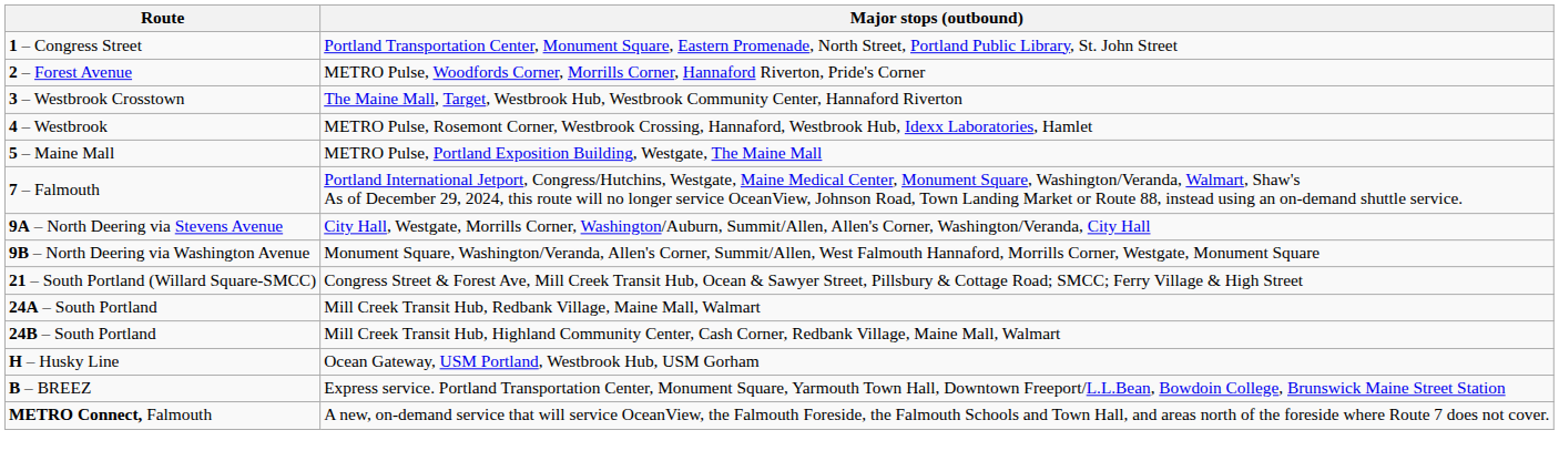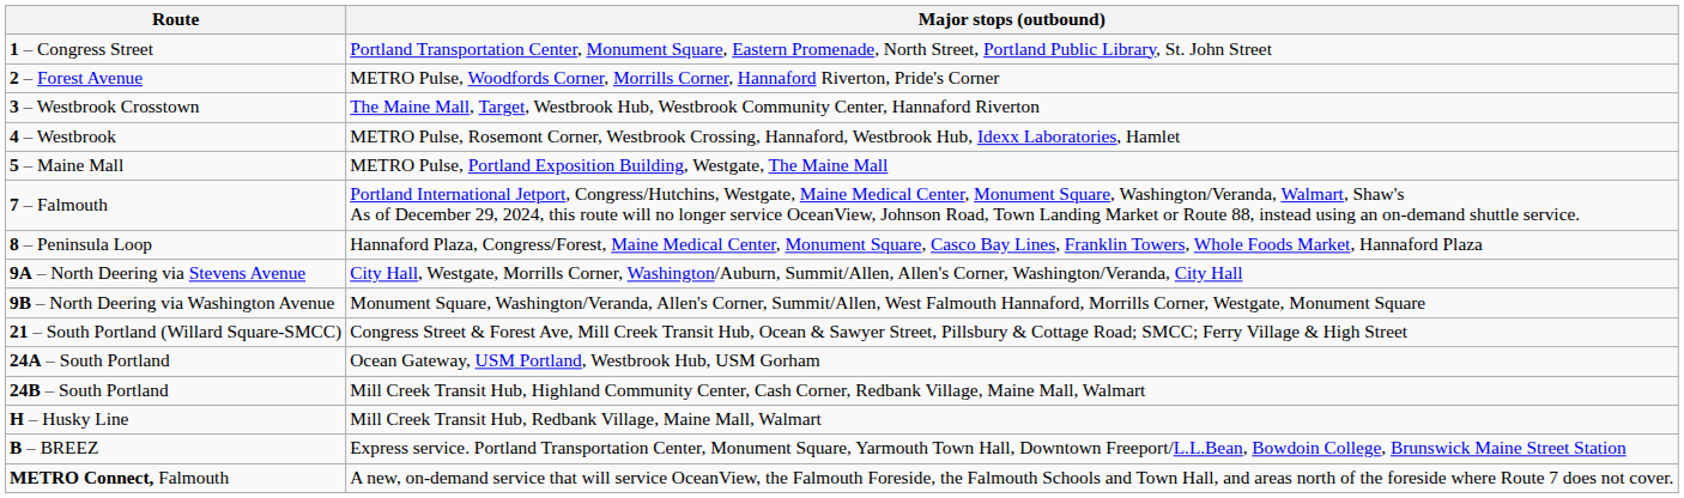 <table class="wikitable">
 <tr>
 <th>Route</th>
 <th>Major stops (outbound)</th>
 </tr>
 <tr>
 <td><strong>1</strong> – Congress Street</td>
 <td><a href='#'>Portland Transportation Center</a>, <a href='#'>Monument Square</a>, <a href='#'>Eastern Promenade</a>, North Street, <a href='#'>Portland Public Library</a>, St. John Street</td>
 </tr>
 <tr>
 <td><strong>2</strong> – <a href='#'>Forest Avenue</a></td>
 <td>METRO Pulse, <a href='#'>Woodfords Corner</a>, <a href='#'>Morrills Corner</a>, <a href='#'>Hannaford</a> Riverton, Pride's Corner</td>
 </tr>
 <tr>
 <td><strong>3</strong> – Westbrook Crosstown</td>
 <td><a href='#'>The Maine Mall</a>, <a href='#'>Target</a>, Westbrook Hub, Westbrook Community Center, Hannaford Riverton</td>
 </tr>
 <tr>
 <td><strong>4</strong> – Westbrook</td>
 <td>METRO Pulse, Rosemont Corner, Westbrook Crossing, Hannaford, Westbrook Hub, <a href='#'>Idexx Laboratories</a>, Hamlet</td>
 </tr>
 <tr>
 <td><strong>5</strong> – Maine Mall</td>
 <td>METRO Pulse, <a href='#'>Portland Exposition Building</a>, Westgate, <a href='#'>The Maine Mall</a></td>
 </tr>
 <tr>
 <td><strong>7</strong> – Falmouth</td>
 <td><a href='#'>Portland International Jetport</a>, Congress/Hutchins, Westgate, <a href='#'>Maine Medical Center</a>, <a href='#'>Monument Square</a>, Washington/Veranda, <a href='#'>Walmart</a>, Shaw's<br>As of December 29, 2024, this route will no longer service OceanView, Johnson Road, Town Landing Market or Route 88, instead using an on-demand shuttle service.</td>
 </tr>
 <tr>
+<td><strong>8</strong> – Peninsula Loop</td>
+<td>Hannaford Plaza, Congress/Forest, <a href='#'>Maine Medical Center</a>, <a href='#'>Monument Square</a>, <a href='#'>Casco Bay Lines</a>, <a href='#'>Franklin Towers</a>, <a href='#'>Whole Foods Market</a>, Hannaford Plaza</td>
+</tr>
+<tr>
 <td><strong>9A</strong> – North Deering via <a href='#'>Stevens Avenue</a></td>
 <td><a href='#'>City Hall</a>, Westgate, Morrills Corner, <a href='#'>Washington</a>/Auburn, Summit/Allen, Allen's Corner, Washington/Veranda, <a href='#'>City Hall</a></td>
 </tr>
 <tr>
 <td><strong>9B</strong> – North Deering via Washington Avenue</td>
 <td>Monument Square, Washington/Veranda, Allen's Corner, Summit/Allen, West Falmouth Hannaford, Morrills Corner, Westgate, Monument Square</td>
 </tr>
 <tr>
 <td><strong>21</strong> – South Portland (Willard Square-SMCC)</td>
 <td>Congress Street & Forest Ave, Mill Creek Transit Hub, Ocean & Sawyer Street, Pillsbury & Cottage Road; SMCC; Ferry Village & High Street</td>
 </tr>
 <tr>
 <td><strong>24A</strong> – South Portland</td>
-<td>Mill Creek Transit Hub, Redbank Village, Maine Mall, Walmart</td>
+<td>Ocean Gateway, <a href='#'>USM Portland</a>, Westbrook Hub, USM Gorham</td>
 </tr>
 <tr>
 <td><strong>24B</strong> – South Portland</td>
 <td>Mill Creek Transit Hub, Highland Community Center, Cash Corner, Redbank Village, Maine Mall, Walmart</td>
 </tr>
 <tr>
 <td><strong>H</strong> – Husky Line</td>
-<td>Ocean Gateway, <a href='#'>USM Portland</a>, Westbrook Hub, USM Gorham</td>
+<td>Mill Creek Transit Hub, Redbank Village, Maine Mall, Walmart</td>
 </tr>
 <tr>
 <td><strong>B</strong> – BREEZ</td>
 <td>Express service. Portland Transportation Center, Monument Square, Yarmouth Town Hall, Downtown Freeport/<a href='#'>L.L.Bean</a>, <a href='#'>Bowdoin College</a>, <a href='#'>Brunswick Maine Street Station</a></td>
 </tr>
 <tr>
 <td><strong>METRO Connect,</strong> Falmouth</td>
 <td>A new, on-demand service that will service OceanView, the Falmouth Foreside, the Falmouth Schools and Town Hall, and areas north of the foreside where Route 7 does not cover.</td>
 </tr>
 </table>
